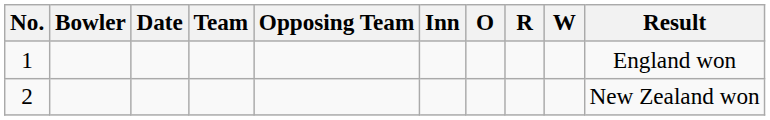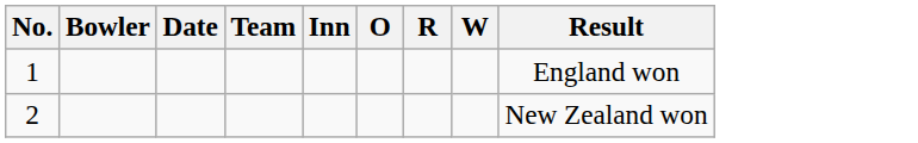 <table class="wikitable sortable">
 <tr align=center>
 <th>No.</th>
 <th>Bowler</th>
 <th>Date</th>
 <th>Team</th>
-<th>Opposing Team</th>
 <th scope="col" style="width:20px;">Inn</th>
 <th scope="col" style="width:20px;">O</th>
 <th scope="col" style="width:20px;">R</th>
 <th scope="col" style="width:20px;">W</th>
 <th>Result</th>
 </tr>
 <tr align=center>
 <td scope="row">1</td>
-<td></td>
 <td></td>
 <td></td>
 <td></td>
 <td></td>
 <td></td>
 <td></td>
 <td></td>
 <td>England won</td>
 </tr>
 <tr align=center>
 <td scope="row">2</td>
 <td></td>
 <td></td>
 <td></td>
 <td></td>
 <td></td>
 <td></td>
 <td></td>
-<td></td>
 <td>New Zealand won</td>
 </tr>
 </table>
